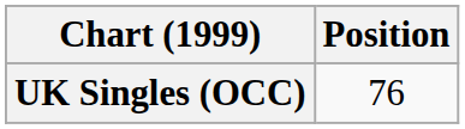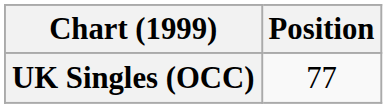 <table class="wikitable plainrowheaders" style="text-align:center">
 <tr>
 <th>Chart (1999)</th>
 <th>Position</th>
 </tr>
 <tr>
 <th scope="row">UK Singles (OCC)</th>
-<td>76</td>
+<td>77</td>
 </tr>
 </table>
